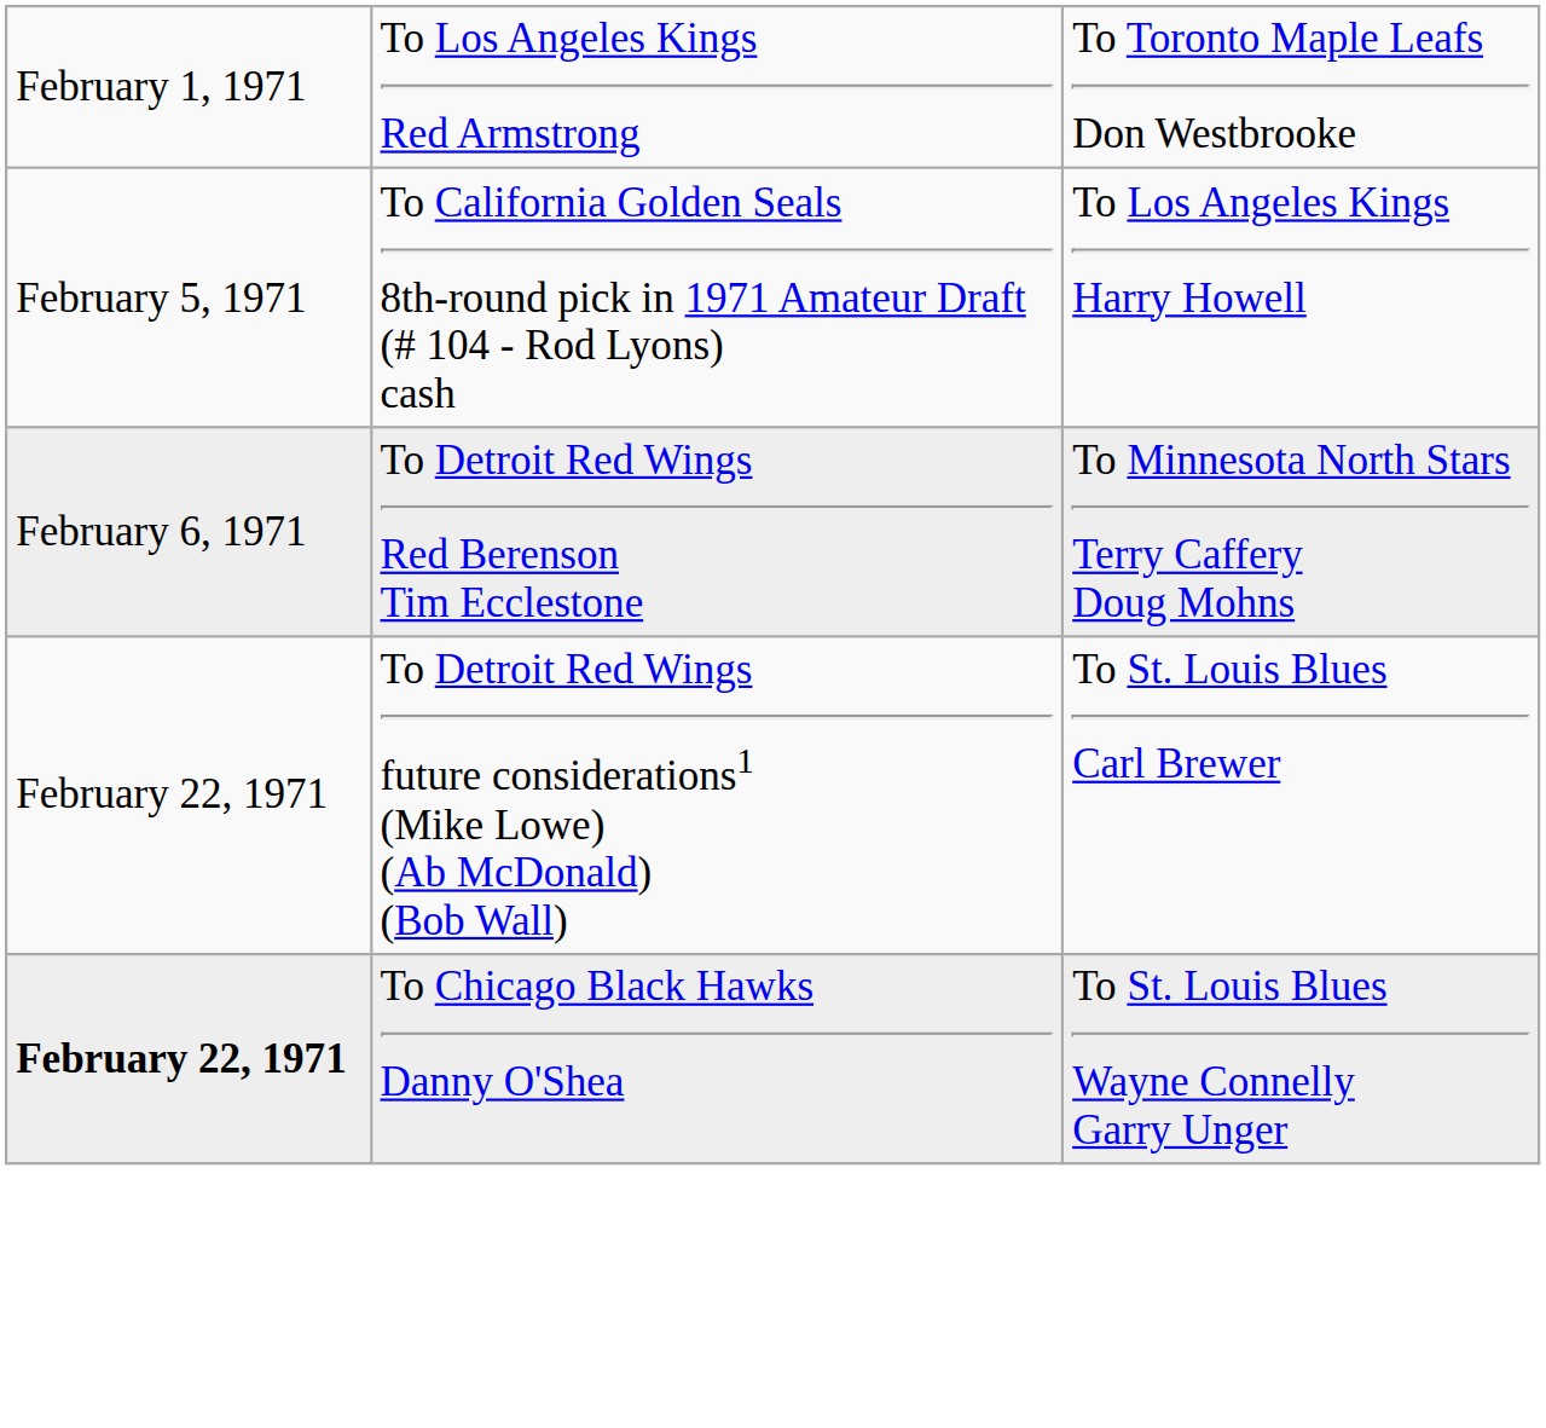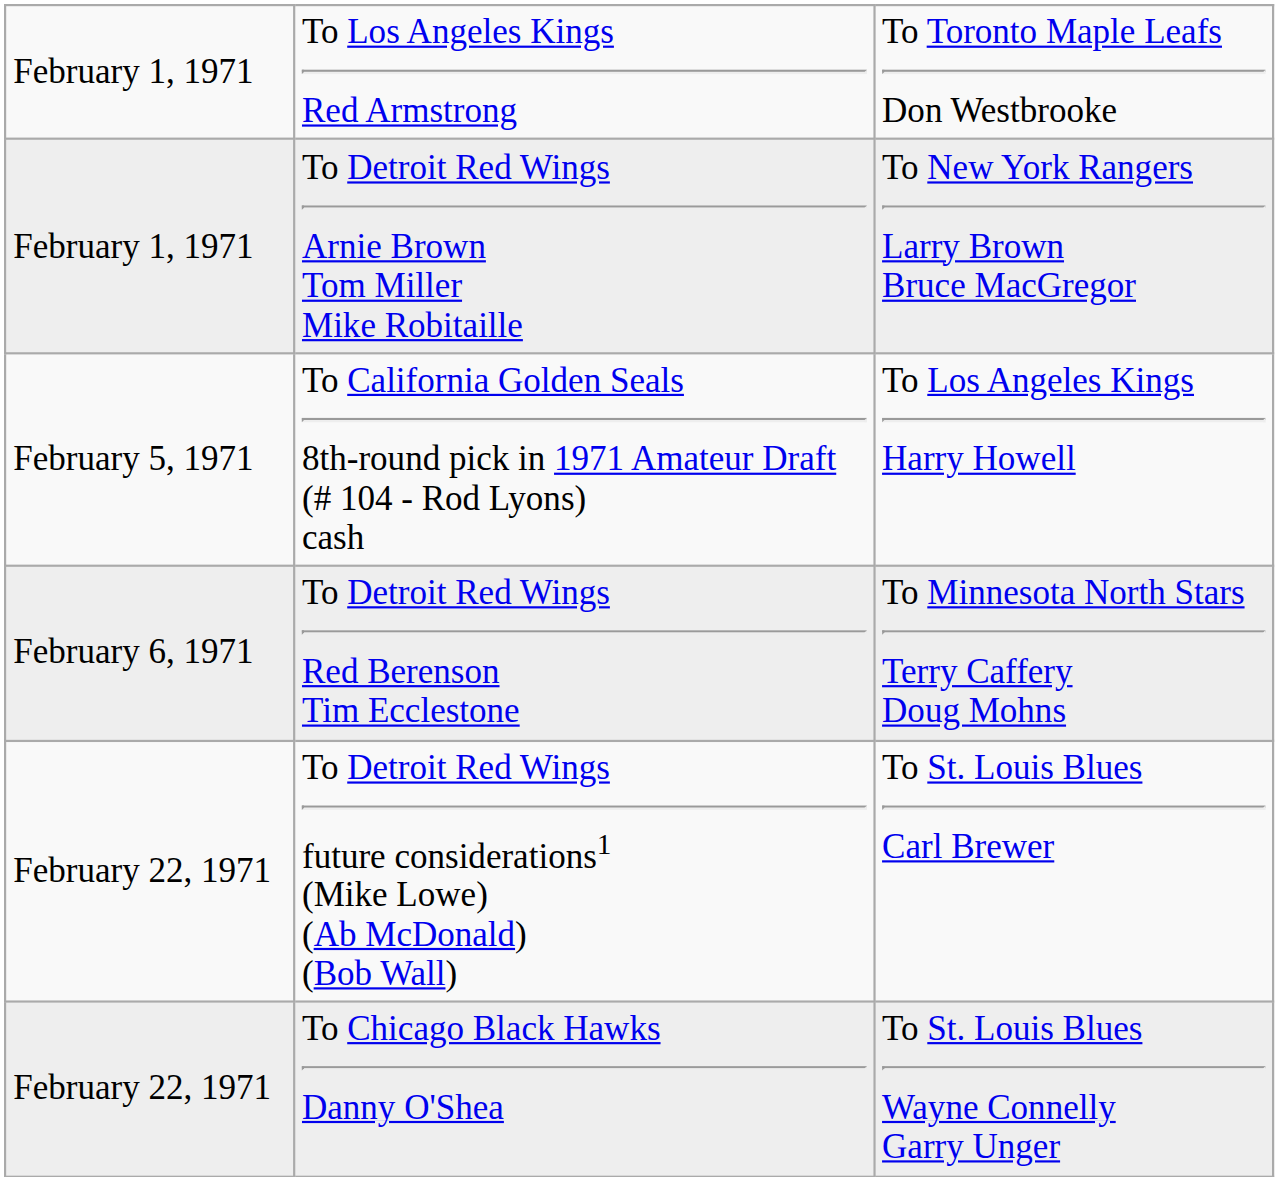 <table class="wikitable" style="border:1px solid #999; width:580px;">
 <tr>
 <td>February 1, 1971</td>
 <td valign="top">To <a href='#'>Los Angeles Kings</a><hr><a href='#'>Red Armstrong</a></td>
 <td valign="top">To <a href='#'>Toronto Maple Leafs</a><hr>Don Westbrooke</td>
+</tr>
+<tr bgcolor="eeeeee">
+<td>February 1, 1971</td>
+<td valign="top">To <a href='#'>Detroit Red Wings</a><hr><a href='#'>Arnie Brown</a><br><a href='#'>Tom Miller</a><br><a href='#'>Mike Robitaille</a></td>
+<td valign="top">To <a href='#'>New York Rangers</a><hr><a href='#'>Larry Brown</a><br><a href='#'>Bruce MacGregor</a></td>
 </tr>
 <tr>
 <td>February 5, 1971</td>
 <td valign="top">To <a href='#'>California Golden Seals</a><hr>8th-round pick in <a href='#'>1971 Amateur Draft</a><br>(# 104 - Rod Lyons)<br>cash</td>
 <td valign="top">To <a href='#'>Los Angeles Kings</a><hr><a href='#'>Harry Howell</a></td>
 </tr>
 <tr bgcolor="eeeeee">
 <td>February 6, 1971</td>
 <td valign="top">To <a href='#'>Detroit Red Wings</a><hr><a href='#'>Red Berenson</a><br><a href='#'>Tim Ecclestone</a></td>
 <td valign="top">To <a href='#'>Minnesota North Stars</a><hr><a href='#'>Terry Caffery</a><br><a href='#'>Doug Mohns</a></td>
 </tr>
 <tr>
 <td>February 22, 1971</td>
 <td valign="top">To <a href='#'>Detroit Red Wings</a><hr>future considerations<sup>1</sup><br>(Mike Lowe)<br>(<a href='#'>Ab McDonald</a>)<br>(<a href='#'>Bob Wall</a>)</td>
 <td valign="top">To <a href='#'>St. Louis Blues</a><hr><a href='#'>Carl Brewer</a></td>
 </tr>
 <tr bgcolor="eeeeee">
-<td><strong>February 22, 1971</strong></td>
+<td>February 22, 1971</td>
 <td valign="top">To <a href='#'>Chicago Black Hawks</a><hr><a href='#'>Danny O'Shea</a></td>
 <td valign="top">To <a href='#'>St. Louis Blues</a><hr><a href='#'>Wayne Connelly</a><br><a href='#'>Garry Unger</a></td>
 </tr>
 </table>
